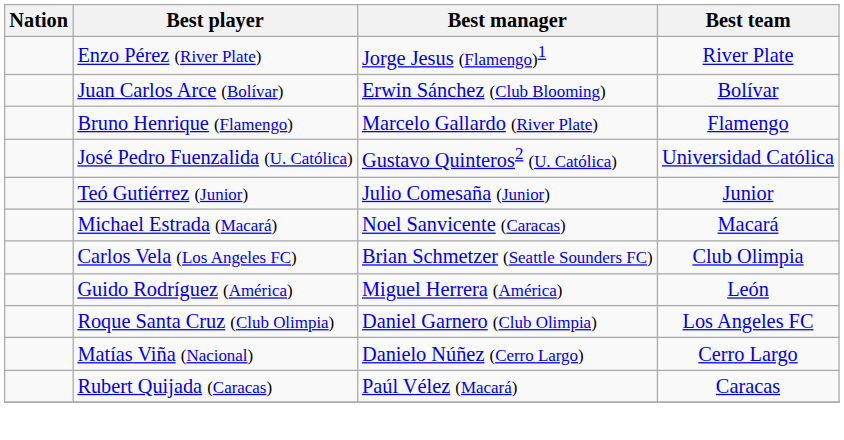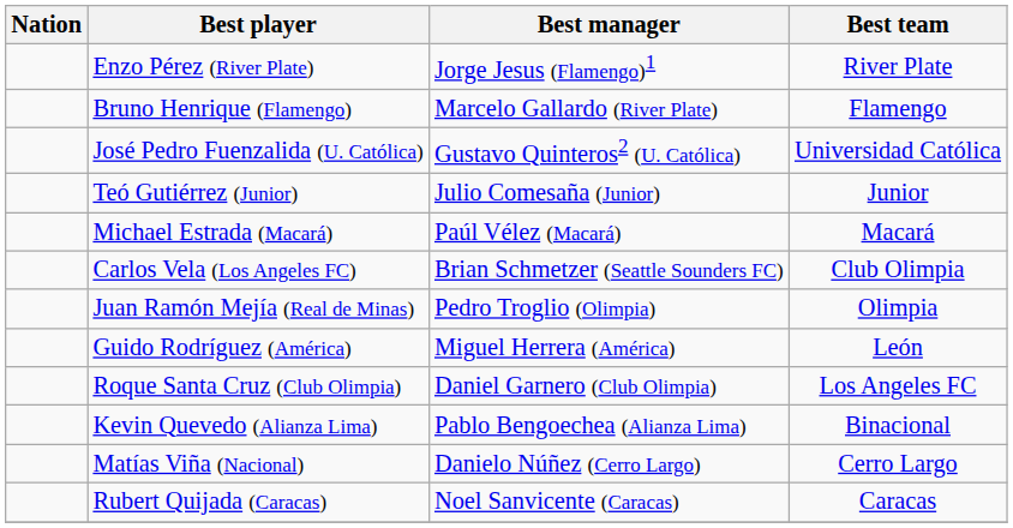 <table class="wikitable">
 <tr>
 <th>Nation</th>
 <th>Best player</th>
 <th>Best manager</th>
 <th>Best team</th>
 </tr>
 <tr>
 <td></td>
 <td> <a href='#'>Enzo Pérez</a> <small>(<a href='#'>River Plate</a>)</small></td>
 <td> <a href='#'>Jorge Jesus</a> <small>(<a href='#'>Flamengo</a>)</small><sup><a href='#'>1</a></sup></td>
 <td align="center"><a href='#'>River Plate</a></td>
-</tr>
-<tr>
-<td></td>
-<td> <a href='#'>Juan Carlos Arce</a> <small>(<a href='#'>Bolívar</a>)</small></td>
-<td> <a href='#'>Erwin Sánchez</a> <small>(<a href='#'>Club Blooming</a>)</small></td>
-<td align="center"><a href='#'>Bolívar</a></td>
 </tr>
 <tr>
 <td></td>
 <td> <a href='#'>Bruno Henrique</a> <small>(<a href='#'>Flamengo</a>)</small></td>
 <td> <a href='#'>Marcelo Gallardo</a> <small>(<a href='#'>River Plate</a>)</small></td>
 <td align="center"><a href='#'>Flamengo</a></td>
 </tr>
 <tr>
 <td></td>
 <td> <a href='#'>José Pedro Fuenzalida</a> <small>(<a href='#'>U. Católica</a>)</small></td>
 <td> <a href='#'>Gustavo Quinteros</a><sup><a href='#'>2</a></sup> <small>(<a href='#'>U. Católica</a>)</small></td>
 <td align="center"><a href='#'>Universidad Católica</a></td>
 </tr>
 <tr>
 <td></td>
 <td> <a href='#'>Teó Gutiérrez</a> <small>(<a href='#'>Junior</a>)</small></td>
 <td> <a href='#'>Julio Comesaña</a> <small>(<a href='#'>Junior</a>)</small></td>
 <td align="center"><a href='#'>Junior</a></td>
 </tr>
 <tr>
 <td></td>
 <td> <a href='#'>Michael Estrada</a> <small>(<a href='#'>Macará</a>)</small></td>
-<td> <a href='#'>Noel Sanvicente</a> <small>(<a href='#'>Caracas</a>)</small></td>
+<td> <a href='#'>Paúl Vélez</a> <small>(<a href='#'>Macará</a>)</small></td>
 <td align="center"><a href='#'>Macará</a></td>
 </tr>
 <tr>
 <td></td>
 <td> <a href='#'>Carlos Vela</a> <small>(<a href='#'>Los Angeles FC</a>)</small></td>
 <td> <a href='#'>Brian Schmetzer</a> <small>(<a href='#'>Seattle Sounders FC</a>)</small></td>
 <td align="center"><a href='#'>Club Olimpia</a></td>
+</tr>
+<tr>
+<td></td>
+<td> <a href='#'>Juan Ramón Mejía</a> <small>(<a href='#'>Real de Minas</a>)</small></td>
+<td> <a href='#'>Pedro Troglio</a> <small>(<a href='#'>Olimpia</a>)</small></td>
+<td align="center"><a href='#'>Olimpia</a></td>
 </tr>
 <tr>
 <td></td>
 <td> <a href='#'>Guido Rodríguez</a> <small>(<a href='#'>América</a>)</small></td>
 <td> <a href='#'>Miguel Herrera</a> <small>(<a href='#'>América</a>)</small></td>
 <td align="center"><a href='#'>León</a></td>
 </tr>
 <tr>
 <td></td>
 <td> <a href='#'>Roque Santa Cruz</a> <small>(<a href='#'>Club Olimpia</a>)</small></td>
 <td> <a href='#'>Daniel Garnero</a> <small>(<a href='#'>Club Olimpia</a>)</small></td>
 <td align="center"><a href='#'>Los Angeles FC</a></td>
 </tr>
 <tr>
 <td></td>
+<td> <a href='#'>Kevin Quevedo</a> <small>(<a href='#'>Alianza Lima</a>)</small></td>
+<td> <a href='#'>Pablo Bengoechea</a> <small>(<a href='#'>Alianza Lima</a>)</small></td>
+<td align="center"><a href='#'>Binacional</a></td>
+</tr>
+<tr>
+<td></td>
 <td> <a href='#'>Matías Viña</a> <small>(<a href='#'>Nacional</a>)</small></td>
 <td> <a href='#'>Danielo Núñez</a> <small>(<a href='#'>Cerro Largo</a>)</small></td>
 <td align="center"><a href='#'>Cerro Largo</a></td>
 </tr>
 <tr>
 <td></td>
 <td> <a href='#'>Rubert Quijada</a> <small>(<a href='#'>Caracas</a>)</small></td>
-<td> <a href='#'>Paúl Vélez</a> <small>(<a href='#'>Macará</a>)</small></td>
+<td> <a href='#'>Noel Sanvicente</a> <small>(<a href='#'>Caracas</a>)</small></td>
 <td align="center"><a href='#'>Caracas</a></td>
 </tr>
 <tr>
 </tr>
 </table>
